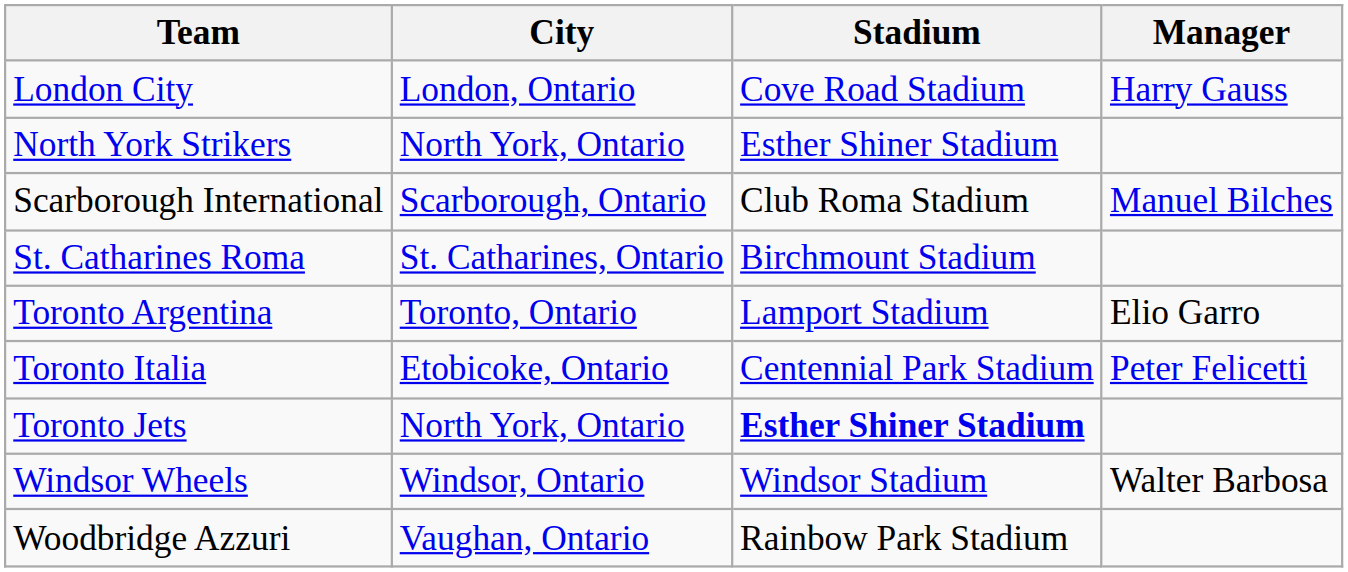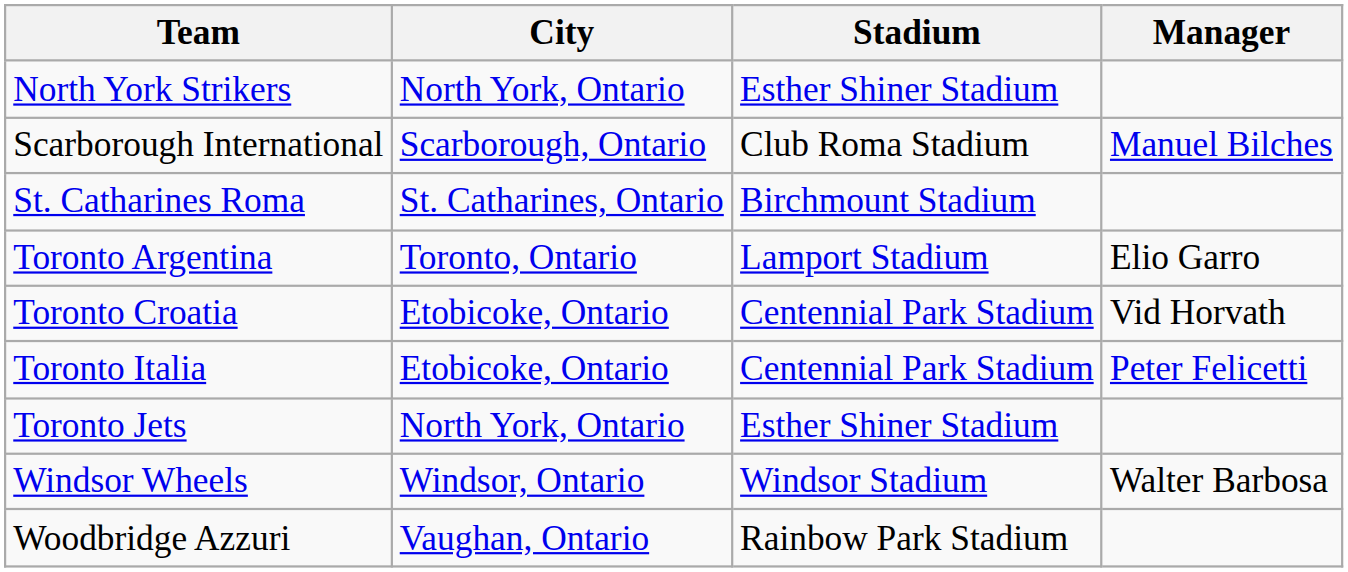 <table class="wikitable sortable">
 <tr>
 <th>Team</th>
 <th>City</th>
 <th>Stadium</th>
 <th>Manager</th>
-</tr>
-<tr>
-<td><a href='#'>London City</a></td>
-<td><a href='#'>London, Ontario</a></td>
-<td><a href='#'>Cove Road Stadium</a></td>
-<td><a href='#'>Harry Gauss</a></td>
 </tr>
 <tr>
 <td><a href='#'>North York Strikers</a></td>
 <td><a href='#'>North York, Ontario</a></td>
 <td><a href='#'>Esther Shiner Stadium</a></td>
 <td></td>
 </tr>
 <tr>
 <td>Scarborough International</td>
 <td><a href='#'>Scarborough, Ontario</a></td>
 <td>Club Roma Stadium</td>
 <td><a href='#'>Manuel Bilches</a></td>
 </tr>
 <tr>
 <td><a href='#'>St. Catharines Roma</a></td>
 <td><a href='#'>St. Catharines, Ontario</a></td>
 <td><a href='#'>Birchmount Stadium</a></td>
 <td></td>
 </tr>
 <tr>
 <td><a href='#'>Toronto Argentina</a></td>
 <td><a href='#'>Toronto, Ontario</a></td>
 <td><a href='#'>Lamport Stadium</a></td>
 <td>Elio Garro</td>
 </tr>
 <tr>
+<td><a href='#'>Toronto Croatia</a></td>
+<td><a href='#'>Etobicoke, Ontario</a></td>
+<td><a href='#'>Centennial Park Stadium</a></td>
+<td>Vid Horvath</td>
+</tr>
+<tr>
 <td><a href='#'>Toronto Italia</a></td>
 <td><a href='#'>Etobicoke, Ontario</a></td>
 <td><a href='#'>Centennial Park Stadium</a></td>
 <td><a href='#'>Peter Felicetti</a></td>
 </tr>
 <tr>
 <td><a href='#'>Toronto Jets</a></td>
 <td><a href='#'>North York, Ontario</a></td>
-<td><strong><a href='#'>Esther Shiner Stadium</a></strong></td>
+<td><a href='#'>Esther Shiner Stadium</a></td>
 <td></td>
 </tr>
 <tr>
 <td><a href='#'>Windsor Wheels</a></td>
 <td><a href='#'>Windsor, Ontario</a></td>
 <td><a href='#'>Windsor Stadium</a></td>
 <td>Walter Barbosa</td>
 </tr>
 <tr>
 <td>Woodbridge Azzuri</td>
 <td><a href='#'>Vaughan, Ontario</a></td>
 <td>Rainbow Park Stadium</td>
 <td></td>
 </tr>
 </table>
